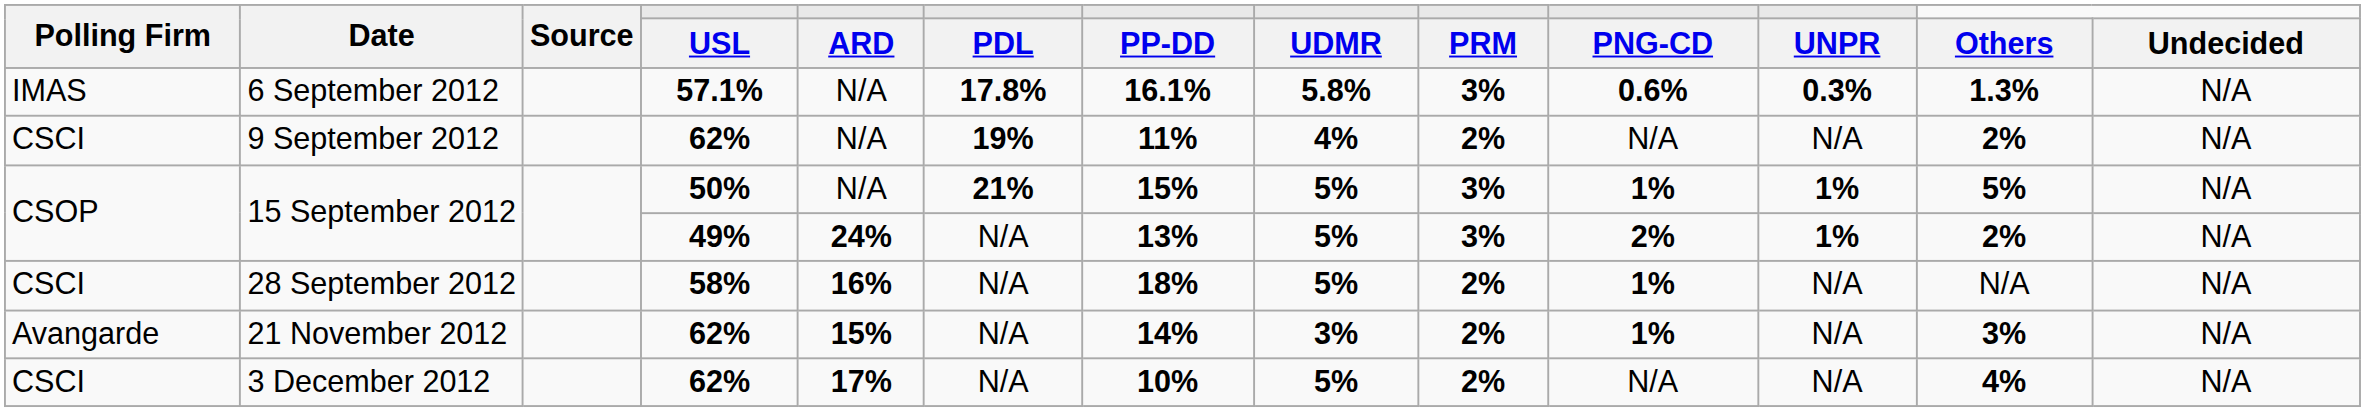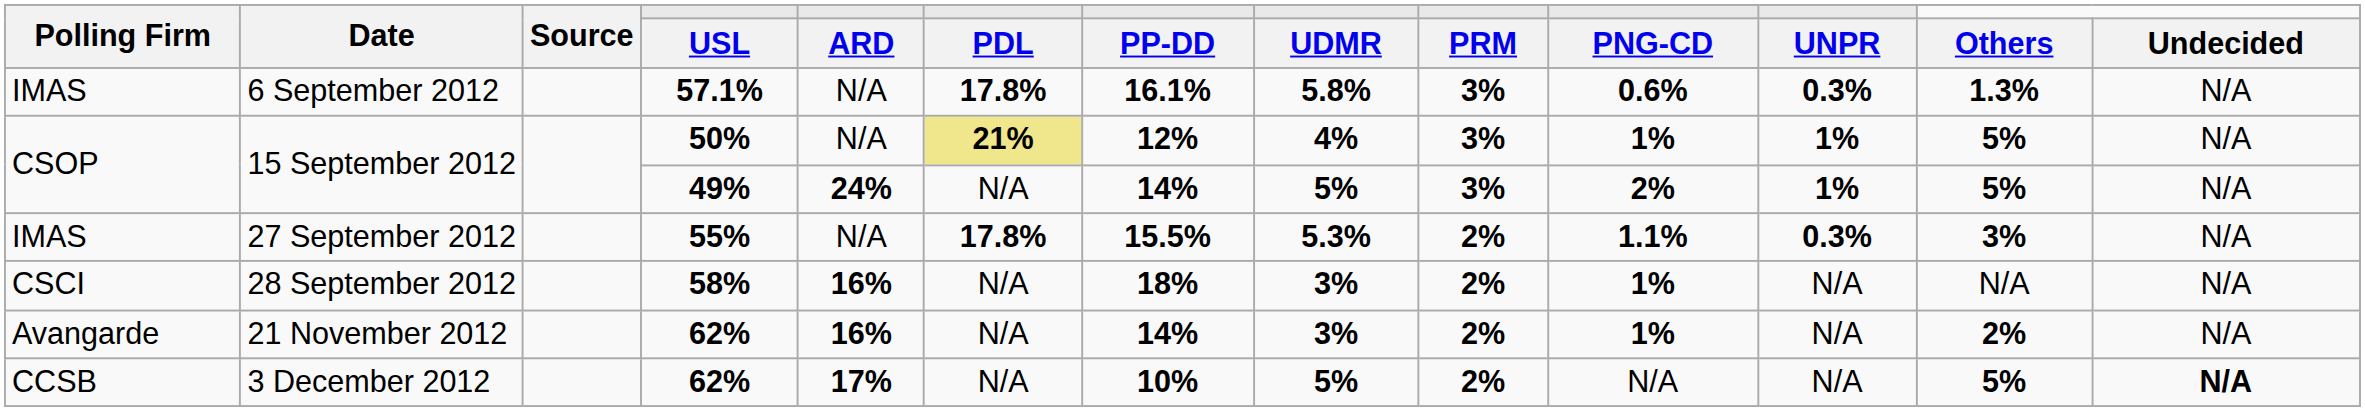 <table class="wikitable">
 <tr style="background:#e9e9e9;">
 <th rowspan="2" style="width:10%;">Polling Firm</th>
 <th rowspan="2" style="width:12%;">Date</th>
 <th rowspan="2" style="width:5%;">Source</th>
 <td></td>
 <td></td>
 <td></td>
 <td></td>
 <td></td>
 <td></td>
 <td></td>
 <td></td>
 </tr>
 <tr>
 <th><a href='#'>USL</a></th>
 <th><a href='#'>ARD</a></th>
 <th><a href='#'>PDL</a></th>
 <th><a href='#'>PP-DD</a></th>
 <th><a href='#'>UDMR</a></th>
 <th><a href='#'>PRM</a></th>
 <th><a href='#'>PNG-CD</a></th>
 <th><a href='#'>UNPR</a></th>
 <th><a href='#'>Others</a></th>
 <th>Undecided</th>
 </tr>
 <tr>
 <td>IMAS</td>
 <td>6 September 2012</td>
 <td></td>
 <td align=center><strong>57.1%</strong></td>
 <td align=center>N/A</td>
 <td align=center><strong>17.8%</strong></td>
 <td align=center><strong>16.1%</strong></td>
 <td align=center><strong>5.8%</strong></td>
 <td align=center><strong>3%</strong></td>
 <td align=center><strong>0.6%</strong></td>
 <td align=center><strong>0.3%</strong></td>
 <td align=center><strong>1.3%</strong></td>
 <td align=center>N/A</td>
 </tr>
 <tr>
-<td>CSCI</td>
-<td>9 September 2012</td>
-<td></td>
-<td align=center><strong>62%</strong></td>
-<td align=center>N/A</td>
-<td align=center><strong>19%</strong></td>
-<td align=center><strong>11%</strong></td>
-<td align=center><strong>4%</strong></td>
-<td align=center><strong>2%</strong></td>
-<td align=center>N/A</td>
-<td align=center>N/A</td>
-<td align=center><strong>2%</strong></td>
-<td align=center>N/A</td>
-</tr>
-<tr>
 <td rowspan=2>CSOP</td>
 <td rowspan=2>15 September 2012</td>
 <td rowspan=2></td>
 <td align=center><strong>50%</strong></td>
 <td align=center>N/A</td>
-<td align=center><strong>21%</strong></td>
-<td align=center><strong>15%</strong></td>
-<td align=center><strong>5%</strong></td>
+<td align=center style="background: khaki;"><strong>21%</strong></td>
+<td align=center><strong>12%</strong></td>
+<td align=center><strong>4%</strong></td>
 <td align=center><strong>3%</strong></td>
 <td align=center><strong>1%</strong></td>
 <td align=center><strong>1%</strong></td>
 <td align=center><strong>5%</strong></td>
 <td align=center>N/A</td>
 </tr>
 <tr>
 <td align=center><strong>49%</strong></td>
 <td align=center><strong>24%</strong></td>
 <td align=center>N/A</td>
-<td align=center><strong>13%</strong></td>
+<td align=center><strong>14%</strong></td>
 <td align=center><strong>5%</strong></td>
 <td align=center><strong>3%</strong></td>
 <td align=center><strong>2%</strong></td>
 <td align=center><strong>1%</strong></td>
+<td align=center><strong>5%</strong></td>
+<td align=center>N/A</td>
+</tr>
+<tr>
+<td>IMAS</td>
+<td>27 September 2012</td>
+<td></td>
+<td align=center><strong>55%</strong></td>
+<td align=center>N/A</td>
+<td align=center><strong>17.8%</strong></td>
+<td align=center><strong>15.5%</strong></td>
+<td align=center><strong>5.3%</strong></td>
 <td align=center><strong>2%</strong></td>
+<td align=center><strong>1.1%</strong></td>
+<td align=center><strong>0.3%</strong></td>
+<td align=center><strong>3%</strong></td>
 <td align=center>N/A</td>
 </tr>
 <tr>
 <td>CSCI</td>
 <td>28 September 2012</td>
 <td></td>
 <td align=center><strong>58%</strong></td>
 <td align=center><strong>16%</strong></td>
 <td align=center>N/A</td>
 <td align=center><strong>18%</strong></td>
-<td align=center><strong>5%</strong></td>
+<td align=center><strong>3%</strong></td>
 <td align=center><strong>2%</strong></td>
 <td align=center><strong>1%</strong></td>
 <td align=center>N/A</td>
 <td align=center>N/A</td>
 <td align=center>N/A</td>
 </tr>
 <tr>
 <td>Avangarde</td>
 <td>21 November 2012</td>
 <td></td>
 <td align=center><strong>62%</strong></td>
-<td align=center><strong>15%</strong></td>
+<td align=center><strong>16%</strong></td>
 <td align=center>N/A</td>
 <td align=center><strong>14%</strong></td>
 <td align=center><strong>3%</strong></td>
 <td align=center><strong>2%</strong></td>
 <td align=center><strong>1%</strong></td>
 <td align=center>N/A</td>
-<td align=center><strong>3%</strong></td>
+<td align=center><strong>2%</strong></td>
 <td align=center>N/A</td>
 </tr>
 <tr>
-<td>CSCI</td>
+<td>CCSB</td>
 <td>3 December 2012</td>
 <td></td>
 <td align=center><strong>62%</strong></td>
 <td align=center><strong>17%</strong></td>
 <td align=center>N/A</td>
 <td align=center><strong>10%</strong></td>
 <td align=center><strong>5%</strong></td>
 <td align=center><strong>2%</strong></td>
 <td align=center>N/A</td>
 <td align=center>N/A</td>
-<td align=center><strong>4%</strong></td>
-<td align=center>N/A<br></td>
+<td align=center><strong>5%</strong></td>
+<td align=center><strong>N/A<br></strong></td>
 </tr>
 </table>
